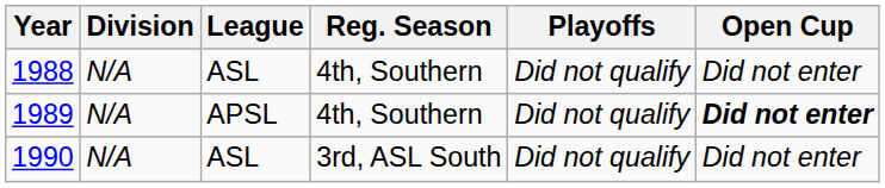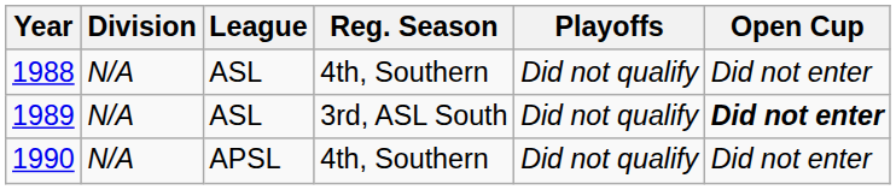 <table class="wikitable">
 <tr>
 <th>Year</th>
 <th>Division</th>
 <th>League</th>
 <th>Reg. Season</th>
 <th>Playoffs</th>
 <th>Open Cup</th>
 </tr>
 <tr>
 <td><a href='#'>1988</a></td>
 <td><em>N/A</em></td>
 <td>ASL</td>
 <td>4th, Southern</td>
 <td><em>Did not qualify</em></td>
 <td><em>Did not enter</em></td>
 </tr>
 <tr>
 <td><a href='#'>1989</a></td>
 <td><em>N/A</em></td>
-<td>APSL</td>
-<td>4th, Southern</td>
+<td>ASL</td>
+<td>3rd, ASL South</td>
 <td><em>Did not qualify</em></td>
 <td><strong><em>Did not enter</em></strong></td>
 </tr>
 <tr>
 <td><a href='#'>1990</a></td>
 <td><em>N/A</em></td>
-<td>ASL</td>
-<td>3rd, ASL South</td>
+<td>APSL</td>
+<td>4th, Southern</td>
 <td><em>Did not qualify</em></td>
 <td><em>Did not enter</em></td>
 </tr>
 </table>
